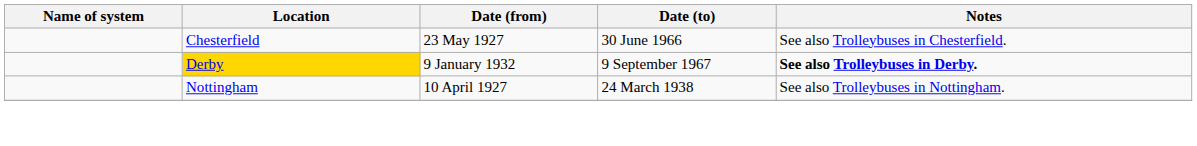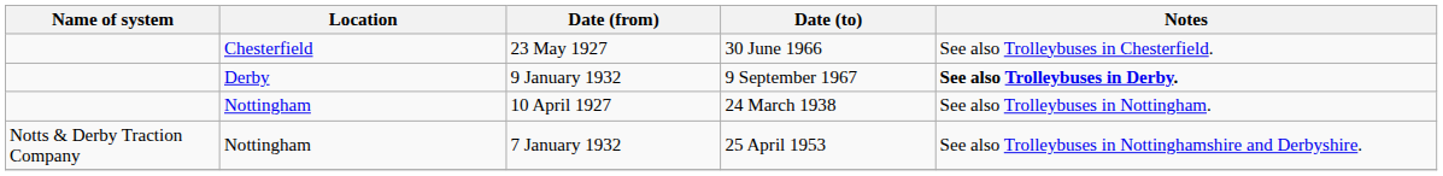 <table class="wikitable" width=100%>
 <tr>
 <th width=15%>Name of system</th>
 <th width=20%>Location</th>
 <th width=15%>Date (from)</th>
 <th width=15%>Date (to)</th>
 <th width=35%>Notes</th>
 </tr>
 <tr>
 <td> </td>
 <td><a href='#'>Chesterfield</a></td>
 <td>23 May 1927</td>
 <td>30 June 1966</td>
 <td>See also <a href='#'>Trolleybuses in Chesterfield</a>.</td>
 </tr>
 <tr>
 <td> </td>
-<td style="background: gold;"><a href='#'>Derby</a></td>
+<td><a href='#'>Derby</a></td>
 <td>9 January 1932</td>
 <td>9 September 1967</td>
 <td><strong>See also <a href='#'>Trolleybuses in Derby</a>.</strong></td>
 </tr>
 <tr>
 <td> </td>
 <td><a href='#'>Nottingham</a></td>
 <td>10 April 1927</td>
 <td>24 March 1938</td>
 <td>See also <a href='#'>Trolleybuses in Nottingham</a>.</td>
 </tr>
 <tr>
+<td>Notts & Derby Traction Company</td>
+<td>Nottingham</td>
+<td>7 January 1932</td>
+<td>25 April 1953</td>
+<td>See also <a href='#'>Trolleybuses in Nottinghamshire and Derbyshire</a>.</td>
+</tr>
+<tr>
 </tr>
 </table>
